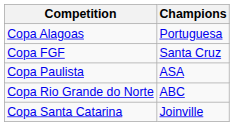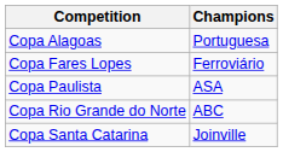 <table class="wikitable">
 <tr>
 <th>Competition</th>
 <th>Champions</th>
 </tr>
 <tr>
 <td><a href='#'>Copa Alagoas</a></td>
 <td><a href='#'>Portuguesa</a></td>
 </tr>
 <tr>
-<td><a href='#'>Copa FGF</a></td>
-<td><a href='#'>Santa Cruz</a></td>
+<td><a href='#'>Copa Fares Lopes</a></td>
+<td><a href='#'>Ferroviário</a></td>
 </tr>
 <tr>
 <td><a href='#'>Copa Paulista</a></td>
 <td><a href='#'>ASA</a></td>
 </tr>
 <tr>
 <td><a href='#'>Copa Rio Grande do Norte</a></td>
 <td><a href='#'>ABC</a></td>
 </tr>
 <tr>
 <td><a href='#'>Copa Santa Catarina</a></td>
 <td><a href='#'>Joinville</a></td>
 </tr>
 </table>
